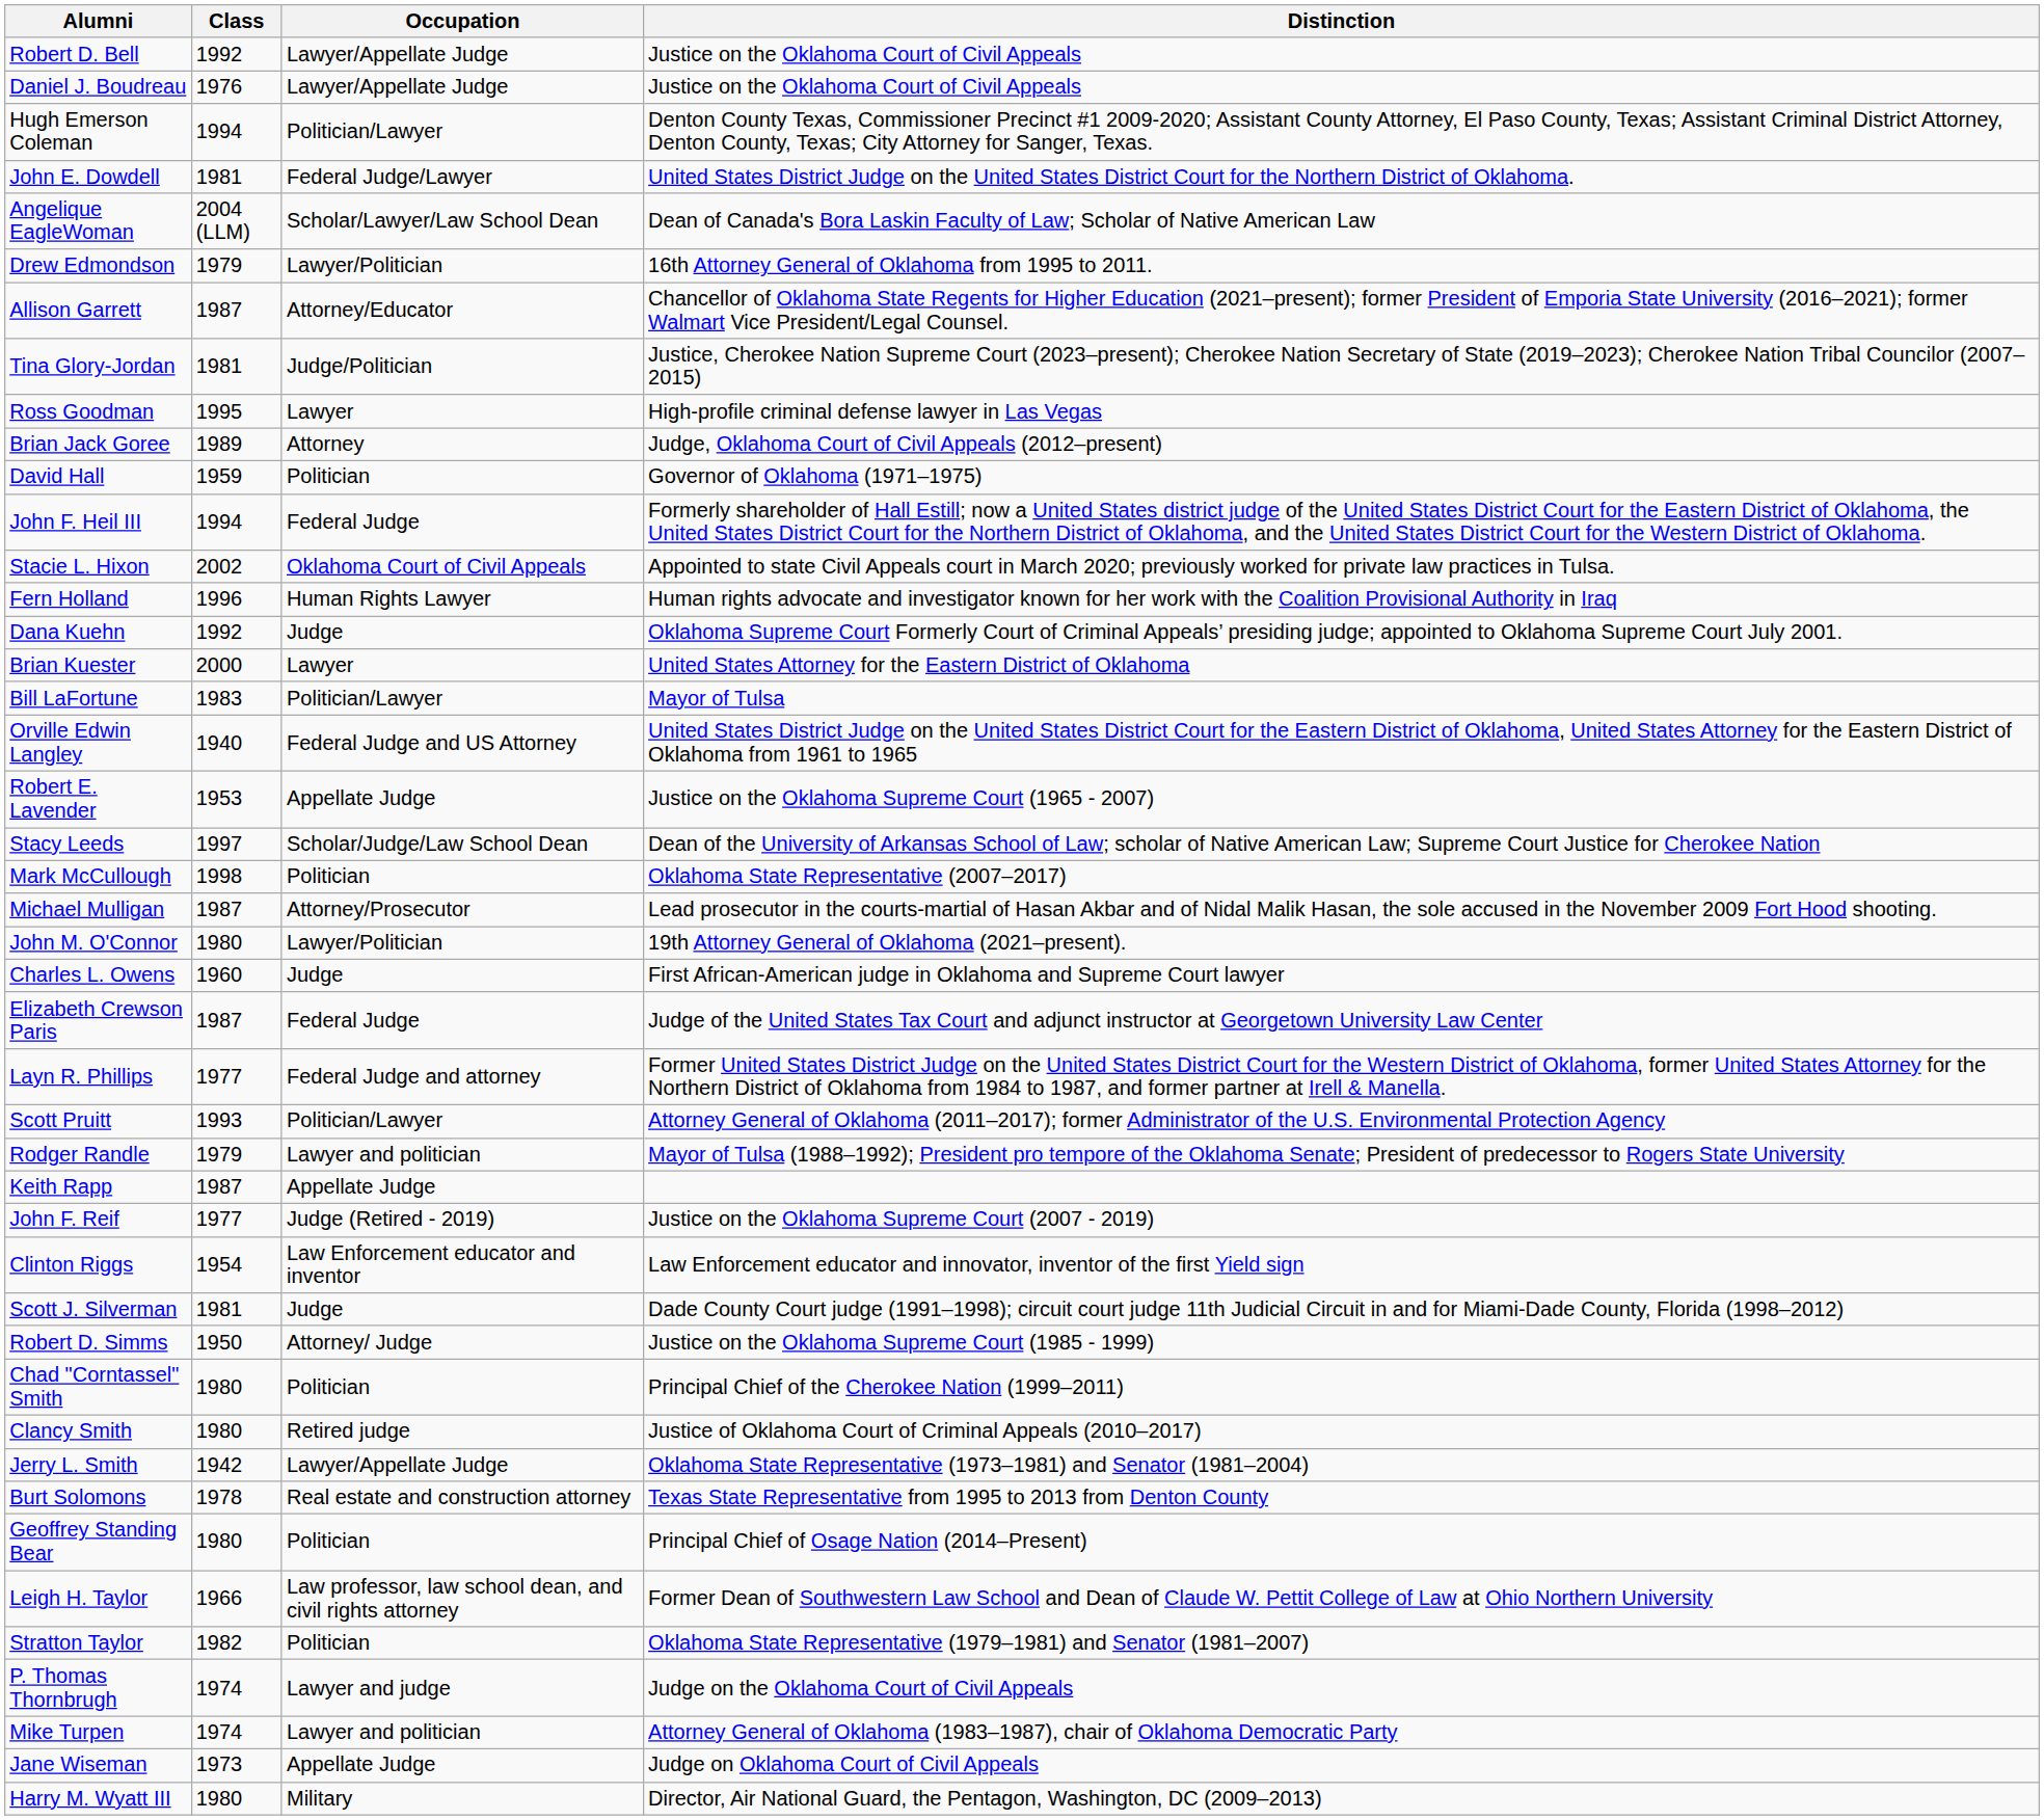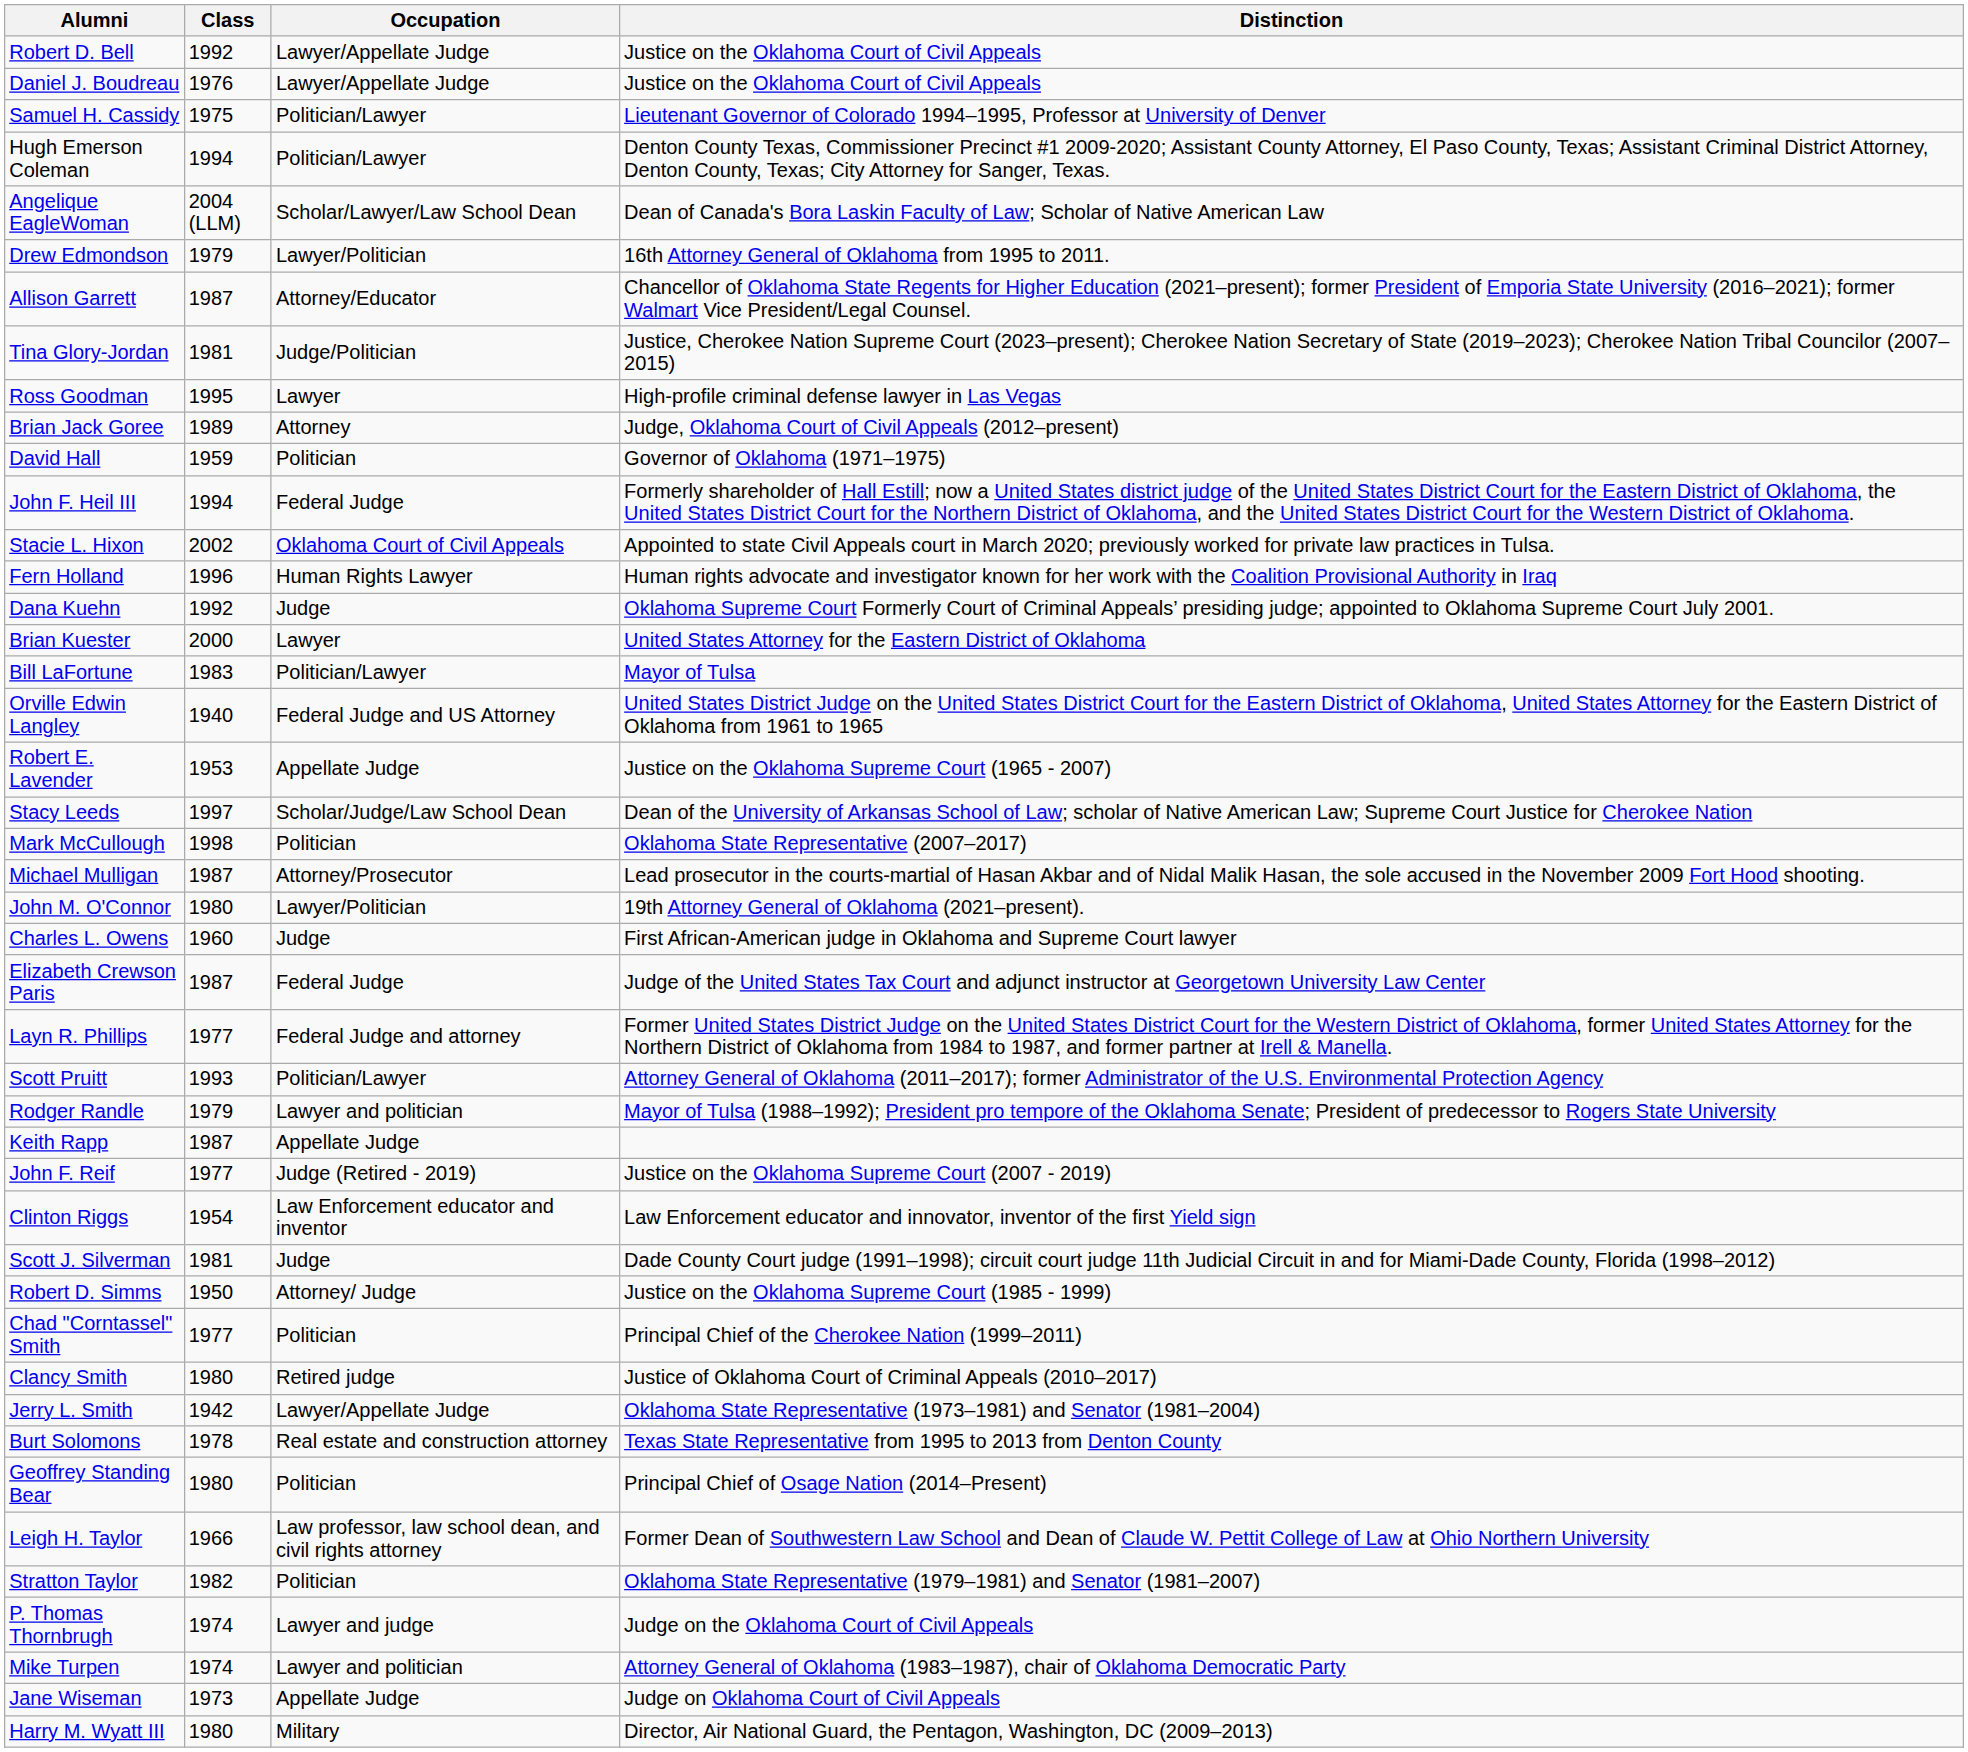 <table class="wikitable plainrowheaders sortable">
 <tr>
 <th scope=col>Alumni</th>
 <th scope-col>Class</th>
 <th scope=col class=unsortable>Occupation</th>
 <th scope=col class=unsortable>Distinction</th>
 </tr>
 <tr>
 <td><a href='#'>Robert D. Bell</a></td>
 <td>1992</td>
 <td>Lawyer/Appellate Judge</td>
 <td>Justice on the <a href='#'>Oklahoma Court of Civil Appeals</a></td>
 </tr>
 <tr>
 <td><a href='#'>Daniel J. Boudreau</a></td>
 <td>1976</td>
 <td>Lawyer/Appellate Judge</td>
 <td>Justice on the <a href='#'>Oklahoma Court of Civil Appeals</a></td>
 </tr>
 <tr>
+<td><a href='#'>Samuel H. Cassidy</a></td>
+<td>1975</td>
+<td>Politician/Lawyer</td>
+<td><a href='#'>Lieutenant Governor of Colorado</a> 1994–1995, Professor at <a href='#'>University of Denver</a></td>
+</tr>
+<tr>
 <td>Hugh Emerson Coleman</td>
 <td>1994</td>
 <td>Politician/Lawyer</td>
 <td Denton County, Texas>Denton County Texas, Commissioner Precinct #1 2009-2020; Assistant County Attorney, El Paso County, Texas; Assistant Criminal District Attorney, Denton County, Texas; City Attorney for Sanger, Texas.</td>
-</tr>
-<tr>
-<td><a href='#'>John E. Dowdell</a></td>
-<td>1981</td>
-<td>Federal Judge/Lawyer</td>
-<td><a href='#'> United States District Judge</a> on the <a href='#'>United States District Court for the Northern District of Oklahoma</a>.</td>
 </tr>
 <tr>
 <td><a href='#'>Angelique EagleWoman</a></td>
 <td>2004 (LLM)</td>
 <td>Scholar/Lawyer/Law School Dean</td>
 <td>Dean of Canada's <a href='#'>Bora Laskin Faculty of Law</a>; Scholar of Native American Law</td>
 </tr>
 <tr>
 <td><a href='#'>Drew Edmondson</a></td>
 <td>1979</td>
 <td>Lawyer/Politician</td>
 <td>16th <a href='#'>Attorney General of Oklahoma</a> from 1995 to 2011.</td>
 </tr>
 <tr>
 <td><a href='#'>Allison Garrett</a></td>
 <td>1987</td>
 <td>Attorney/Educator</td>
 <td>Chancellor of <a href='#'>Oklahoma State Regents for Higher Education</a> (2021–present); former <a href='#'>President</a> of <a href='#'>Emporia State University</a> (2016–2021); former <a href='#'>Walmart</a> Vice President/Legal Counsel.</td>
 </tr>
 <tr>
 <td><a href='#'>Tina Glory-Jordan</a></td>
 <td>1981</td>
 <td>Judge/Politician</td>
 <td>Justice, Cherokee Nation Supreme Court (2023–present); Cherokee Nation Secretary of State (2019–2023); Cherokee Nation Tribal Councilor (2007–2015)</td>
 </tr>
 <tr>
 <td><a href='#'>Ross Goodman</a></td>
 <td>1995</td>
 <td>Lawyer</td>
 <td>High-profile criminal defense lawyer in <a href='#'>Las Vegas</a></td>
 </tr>
 <tr>
 <td><a href='#'>Brian Jack Goree</a></td>
 <td>1989</td>
 <td>Attorney</td>
 <td>Judge, <a href='#'>Oklahoma Court of Civil Appeals</a> (2012–present)</td>
 </tr>
 <tr>
 <td><a href='#'>David Hall</a> </td>
 <td>1959</td>
 <td>Politician</td>
 <td>Governor of <a href='#'>Oklahoma</a> (1971–1975)</td>
 </tr>
 <tr>
 <td><a href='#'>John F. Heil III</a></td>
 <td>1994</td>
 <td>Federal Judge</td>
 <td>Formerly shareholder of <a href='#'>Hall Estill</a>; now a <a href='#'>United States district judge</a> of the <a href='#'>United States District Court for the Eastern District of Oklahoma</a>, the <a href='#'>United States District Court for the Northern District of Oklahoma</a>, and the <a href='#'>United States District Court for the Western District of Oklahoma</a>.</td>
 </tr>
 <tr>
 <td><a href='#'>Stacie L. Hixon</a></td>
 <td>2002</td>
 <td><a href='#'>Oklahoma Court of Civil Appeals</a></td>
 <td>Appointed to state Civil Appeals court in March 2020; previously worked for private law practices in Tulsa.</td>
 </tr>
 <tr>
 <td><a href='#'>Fern Holland</a> </td>
 <td>1996</td>
 <td>Human Rights Lawyer</td>
 <td>Human rights advocate and investigator known for her work with the <a href='#'>Coalition Provisional Authority</a> in <a href='#'>Iraq</a></td>
 </tr>
 <tr>
 <td><a href='#'>Dana Kuehn</a></td>
 <td>1992</td>
 <td>Judge</td>
 <td><a href='#'>Oklahoma Supreme Court</a> Formerly Court of Criminal Appeals’ presiding judge; appointed to Oklahoma Supreme Court July 2001.</td>
 </tr>
 <tr>
 <td><a href='#'>Brian Kuester</a></td>
 <td>2000</td>
 <td>Lawyer</td>
 <td><a href='#'>United States Attorney</a> for the <a href='#'>Eastern District of Oklahoma</a></td>
 </tr>
 <tr>
 <td><a href='#'>Bill LaFortune</a></td>
 <td>1983</td>
 <td>Politician/Lawyer</td>
 <td><a href='#'>Mayor of Tulsa</a></td>
 </tr>
 <tr>
 <td><a href='#'>Orville Edwin Langley</a> </td>
 <td>1940</td>
 <td>Federal Judge and US Attorney</td>
 <td><a href='#'>United States District Judge</a> on the <a href='#'>United States District Court for the Eastern District of Oklahoma</a>,  <a href='#'>United States Attorney</a> for the Eastern District of Oklahoma from 1961 to 1965</td>
 </tr>
 <tr>
 <td><a href='#'>Robert E. Lavender</a> </td>
 <td>1953</td>
 <td>Appellate Judge</td>
 <td>Justice on the <a href='#'>Oklahoma Supreme Court</a> (1965 - 2007)</td>
 </tr>
 <tr>
 <td><a href='#'>Stacy Leeds</a></td>
 <td>1997</td>
 <td>Scholar/Judge/Law School Dean</td>
 <td>Dean of the <a href='#'>University of Arkansas School of Law</a>; scholar of Native American Law; Supreme Court Justice for <a href='#'>Cherokee Nation</a></td>
 </tr>
 <tr>
 <td><a href='#'>Mark McCullough</a></td>
 <td>1998</td>
 <td>Politician</td>
 <td><a href='#'>Oklahoma State Representative</a> (2007–2017)</td>
 </tr>
 <tr>
 <td><a href='#'>Michael Mulligan</a></td>
 <td>1987</td>
 <td>Attorney/Prosecutor</td>
 <td>Lead prosecutor in the courts-martial of Hasan Akbar and of Nidal Malik Hasan, the sole accused in the November 2009 <a href='#'>Fort Hood</a> shooting.</td>
 </tr>
 <tr>
 <td><a href='#'>John M. O'Connor</a></td>
 <td>1980</td>
 <td>Lawyer/Politician</td>
 <td>19th <a href='#'>Attorney General of Oklahoma</a> (2021–present).</td>
 </tr>
 <tr>
 <td><a href='#'>Charles L. Owens</a> </td>
 <td>1960</td>
 <td>Judge</td>
 <td>First African-American judge in Oklahoma and Supreme Court lawyer </td>
 </tr>
 <tr>
 <td><a href='#'>Elizabeth Crewson Paris</a></td>
 <td>1987</td>
 <td>Federal Judge</td>
 <td>Judge of the <a href='#'>United States Tax Court</a> and adjunct instructor at <a href='#'>Georgetown University Law Center</a></td>
 </tr>
 <tr>
 <td><a href='#'>Layn R. Phillips</a></td>
 <td>1977</td>
 <td>Federal Judge and attorney</td>
 <td>Former <a href='#'>United States District Judge</a> on the <a href='#'>United States District Court for the Western District of Oklahoma</a>, former <a href='#'>United States Attorney</a> for the Northern District of Oklahoma from 1984 to 1987, and former partner at <a href='#'>Irell & Manella</a>.</td>
 </tr>
 <tr>
 <td><a href='#'>Scott Pruitt</a></td>
 <td>1993</td>
 <td>Politician/Lawyer</td>
 <td><a href='#'>Attorney General of Oklahoma</a> (2011–2017); former <a href='#'>Administrator of the U.S. Environmental Protection Agency</a></td>
 </tr>
 <tr>
 <td><a href='#'>Rodger Randle</a></td>
 <td>1979</td>
 <td>Lawyer and politician</td>
 <td><a href='#'>Mayor of Tulsa</a> (1988–1992); <a href='#'>President pro tempore of the Oklahoma Senate</a>; President of predecessor to <a href='#'>Rogers State University</a></td>
 </tr>
 <tr>
 <td><a href='#'>Keith Rapp</a></td>
 <td>1987</td>
 <td>Appellate Judge</td>
 </tr>
 <tr>
 <td><a href='#'>John F. Reif</a></td>
 <td>1977</td>
 <td>Judge (Retired - 2019)</td>
 <td>Justice on the <a href='#'>Oklahoma Supreme Court</a> (2007 - 2019)</td>
 </tr>
 <tr>
 <td><a href='#'>Clinton Riggs</a> </td>
 <td>1954</td>
 <td>Law Enforcement educator and inventor</td>
 <td>Law Enforcement educator and innovator, inventor of the first <a href='#'>Yield sign</a></td>
 </tr>
 <tr>
 <td><a href='#'>Scott J. Silverman</a></td>
 <td>1981</td>
 <td>Judge</td>
 <td>Dade County Court judge (1991–1998); circuit court judge 11th Judicial Circuit in and for Miami-Dade County, Florida (1998–2012)</td>
 </tr>
 <tr>
 <td><a href='#'>Robert D. Simms</a> </td>
 <td>1950</td>
 <td>Attorney/ Judge</td>
 <td>Justice on the <a href='#'>Oklahoma Supreme Court</a> (1985 - 1999)</td>
 </tr>
 <tr>
 <td><a href='#'>Chad "Corntassel" Smith</a></td>
-<td>1980</td>
+<td>1977</td>
 <td>Politician</td>
 <td>Principal Chief of the <a href='#'>Cherokee Nation</a> (1999–2011)</td>
 </tr>
 <tr>
 <td><a href='#'>Clancy Smith</a></td>
 <td>1980</td>
 <td>Retired judge</td>
 <td>Justice of Oklahoma Court of Criminal Appeals (2010–2017)</td>
 </tr>
 <tr>
 <td><a href='#'>Jerry L. Smith</a> </td>
 <td>1942</td>
 <td>Lawyer/Appellate Judge</td>
 <td><a href='#'>Oklahoma State Representative</a> (1973–1981) and <a href='#'>Senator</a> (1981–2004)</td>
 </tr>
 <tr>
 <td><a href='#'>Burt Solomons</a></td>
 <td>1978</td>
 <td>Real estate and construction attorney</td>
 <td><a href='#'>Texas State Representative</a> from 1995 to 2013 from <a href='#'>Denton County</a></td>
 </tr>
 <tr>
 <td><a href='#'>Geoffrey Standing Bear</a></td>
 <td>1980</td>
 <td>Politician</td>
 <td>Principal Chief of <a href='#'>Osage Nation</a> (2014–Present)</td>
 </tr>
 <tr>
 <td><a href='#'>Leigh H. Taylor</a></td>
 <td>1966</td>
 <td>Law professor, law school dean, and civil rights attorney</td>
 <td>Former Dean of <a href='#'>Southwestern Law School</a> and Dean of <a href='#'>Claude W. Pettit College of Law</a> at <a href='#'>Ohio Northern University</a></td>
 </tr>
 <tr>
 <td><a href='#'>Stratton Taylor</a></td>
 <td>1982</td>
 <td>Politician</td>
 <td><a href='#'>Oklahoma State Representative</a> (1979–1981) and <a href='#'>Senator</a> (1981–2007)</td>
 </tr>
 <tr>
 <td><a href='#'>P. Thomas Thornbrugh</a></td>
 <td>1974</td>
 <td>Lawyer and judge</td>
 <td>Judge on the <a href='#'>Oklahoma Court of Civil Appeals</a></td>
 </tr>
 <tr>
 <td><a href='#'>Mike Turpen</a></td>
 <td>1974</td>
 <td>Lawyer and politician</td>
 <td><a href='#'>Attorney General of Oklahoma</a> (1983–1987), chair of <a href='#'>Oklahoma Democratic Party</a></td>
 </tr>
 <tr>
 <td><a href='#'>Jane Wiseman</a></td>
 <td>1973</td>
 <td>Appellate Judge</td>
 <td>Judge on <a href='#'>Oklahoma Court of Civil Appeals</a></td>
 </tr>
 <tr>
 <td><a href='#'>Harry M. Wyatt III</a></td>
 <td>1980</td>
 <td>Military</td>
 <td>Director, Air National Guard, the Pentagon, Washington, DC (2009–2013)</td>
 </tr>
 </table>
